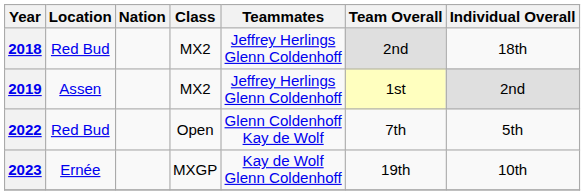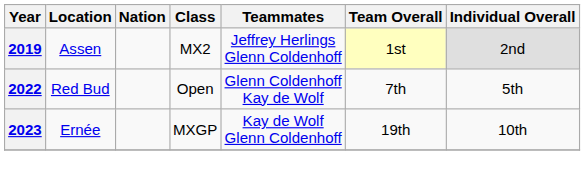 <table class="wikitable" style="font-size: 85%; text-align:center">
 <tr>
 <th>Year</th>
 <th>Location</th>
 <th>Nation</th>
 <th>Class</th>
 <th>Teammates</th>
 <th>Team Overall</th>
 <th>Individual Overall</th>
-</tr>
-<tr>
-<th><a href='#'>2018</a></th>
-<td> <a href='#'>Red Bud</a></td>
-<td></td>
-<td>MX2</td>
-<td><a href='#'>Jeffrey Herlings</a><br><a href='#'>Glenn Coldenhoff</a></td>
-<td style="background:#dfdfdf;">2nd</td>
-<td>18th</td>
 </tr>
 <tr>
 <th><a href='#'>2019</a></th>
 <td> <a href='#'>Assen</a></td>
 <td></td>
 <td>MX2</td>
 <td><a href='#'>Jeffrey Herlings</a><br><a href='#'>Glenn Coldenhoff</a></td>
 <td style="background:#ffffbf;">1st</td>
 <td style="background:#dfdfdf;">2nd</td>
 </tr>
 <tr>
 <th><a href='#'>2022</a></th>
 <td> <a href='#'>Red Bud</a></td>
 <td></td>
 <td>Open</td>
 <td><a href='#'>Glenn Coldenhoff</a><br><a href='#'>Kay de Wolf</a></td>
 <td>7th</td>
 <td>5th</td>
 </tr>
 <tr>
 <th><a href='#'>2023</a></th>
 <td> <a href='#'>Ernée</a></td>
 <td></td>
 <td>MXGP</td>
 <td><a href='#'>Kay de Wolf</a><br><a href='#'>Glenn Coldenhoff</a></td>
 <td>19th</td>
 <td>10th</td>
 </tr>
 <tr>
 </tr>
 </table>
